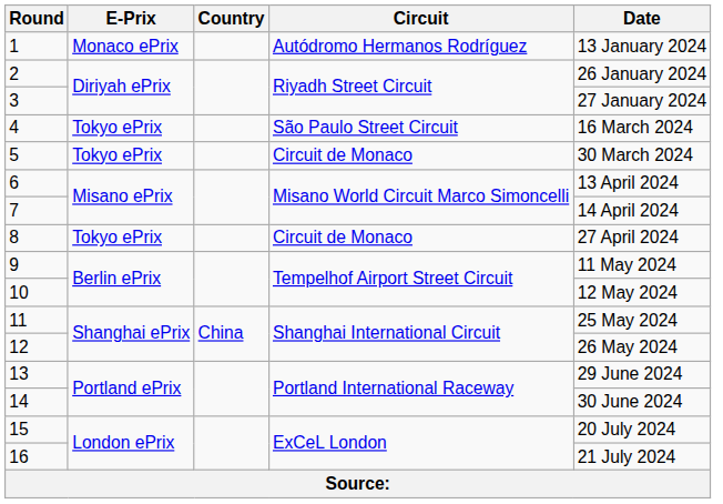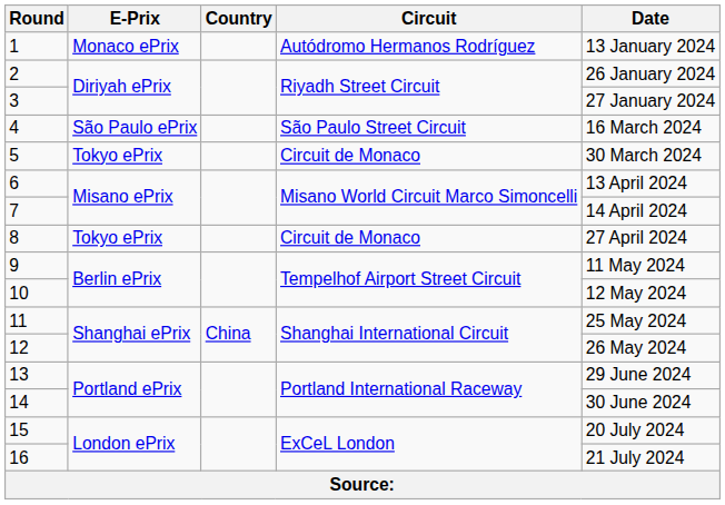 <table class="wikitable" style="font-size: 85%;">
 <tr>
 <th>Round</th>
 <th>E-Prix</th>
 <th>Country</th>
 <th>Circuit</th>
 <th>Date</th>
 </tr>
 <tr>
 <td>1</td>
 <td><a href='#'>Monaco ePrix</a></td>
 <td></td>
 <td><a href='#'>Autódromo Hermanos Rodríguez</a></td>
 <td>13 January 2024</td>
 </tr>
 <tr>
 <td>2</td>
 <td rowspan="2"><a href='#'>Diriyah ePrix</a></td>
 <td rowspan="2"></td>
 <td rowspan="2"><a href='#'>Riyadh Street Circuit</a></td>
 <td>26 January 2024</td>
 </tr>
 <tr>
 <td>3</td>
 <td>27 January 2024</td>
 </tr>
 <tr>
 <td>4</td>
-<td><a href='#'>Tokyo ePrix</a></td>
+<td><a href='#'>São Paulo ePrix</a></td>
 <td></td>
 <td><a href='#'>São Paulo Street Circuit</a></td>
 <td>16 March 2024</td>
 </tr>
 <tr>
 <td>5</td>
 <td><a href='#'>Tokyo ePrix</a></td>
 <td></td>
 <td><a href='#'>Circuit de Monaco</a></td>
 <td>30 March 2024</td>
 </tr>
 <tr>
 <td>6</td>
 <td rowspan="2"><a href='#'>Misano ePrix</a></td>
 <td rowspan="2"></td>
 <td rowspan="2"><a href='#'>Misano World Circuit Marco Simoncelli</a></td>
 <td>13 April 2024</td>
 </tr>
 <tr>
 <td>7</td>
 <td>14 April 2024</td>
 </tr>
 <tr>
 <td>8</td>
 <td><a href='#'>Tokyo ePrix</a></td>
 <td></td>
 <td><a href='#'>Circuit de Monaco</a></td>
 <td>27 April 2024</td>
 </tr>
 <tr>
 <td>9</td>
 <td rowspan="2"><a href='#'>Berlin ePrix</a></td>
 <td rowspan="2"></td>
 <td rowspan="2"><a href='#'>Tempelhof Airport Street Circuit</a></td>
 <td>11 May 2024</td>
 </tr>
 <tr>
 <td>10</td>
 <td>12 May 2024</td>
 </tr>
 <tr>
 <td>11</td>
 <td rowspan="2"><a href='#'>Shanghai ePrix</a></td>
 <td rowspan="2"> <a href='#'>China</a></td>
 <td rowspan="2"><a href='#'>Shanghai International Circuit</a></td>
 <td>25 May 2024</td>
 </tr>
 <tr>
 <td>12</td>
 <td>26 May 2024</td>
 </tr>
 <tr>
 <td>13</td>
 <td rowspan="2"><a href='#'>Portland ePrix</a></td>
 <td rowspan="2"></td>
 <td rowspan="2"><a href='#'>Portland International Raceway</a></td>
 <td>29 June 2024</td>
 </tr>
 <tr>
 <td>14</td>
 <td>30 June 2024</td>
 </tr>
 <tr>
 <td>15</td>
 <td rowspan="2"><a href='#'>London ePrix</a></td>
 <td rowspan="2"></td>
 <td rowspan="2"><a href='#'>ExCeL London</a></td>
 <td>20 July 2024</td>
 </tr>
 <tr>
 <td>16</td>
 <td>21 July 2024</td>
 </tr>
 <tr>
 <th colspan="5">Source:</th>
 </tr>
 </table>
